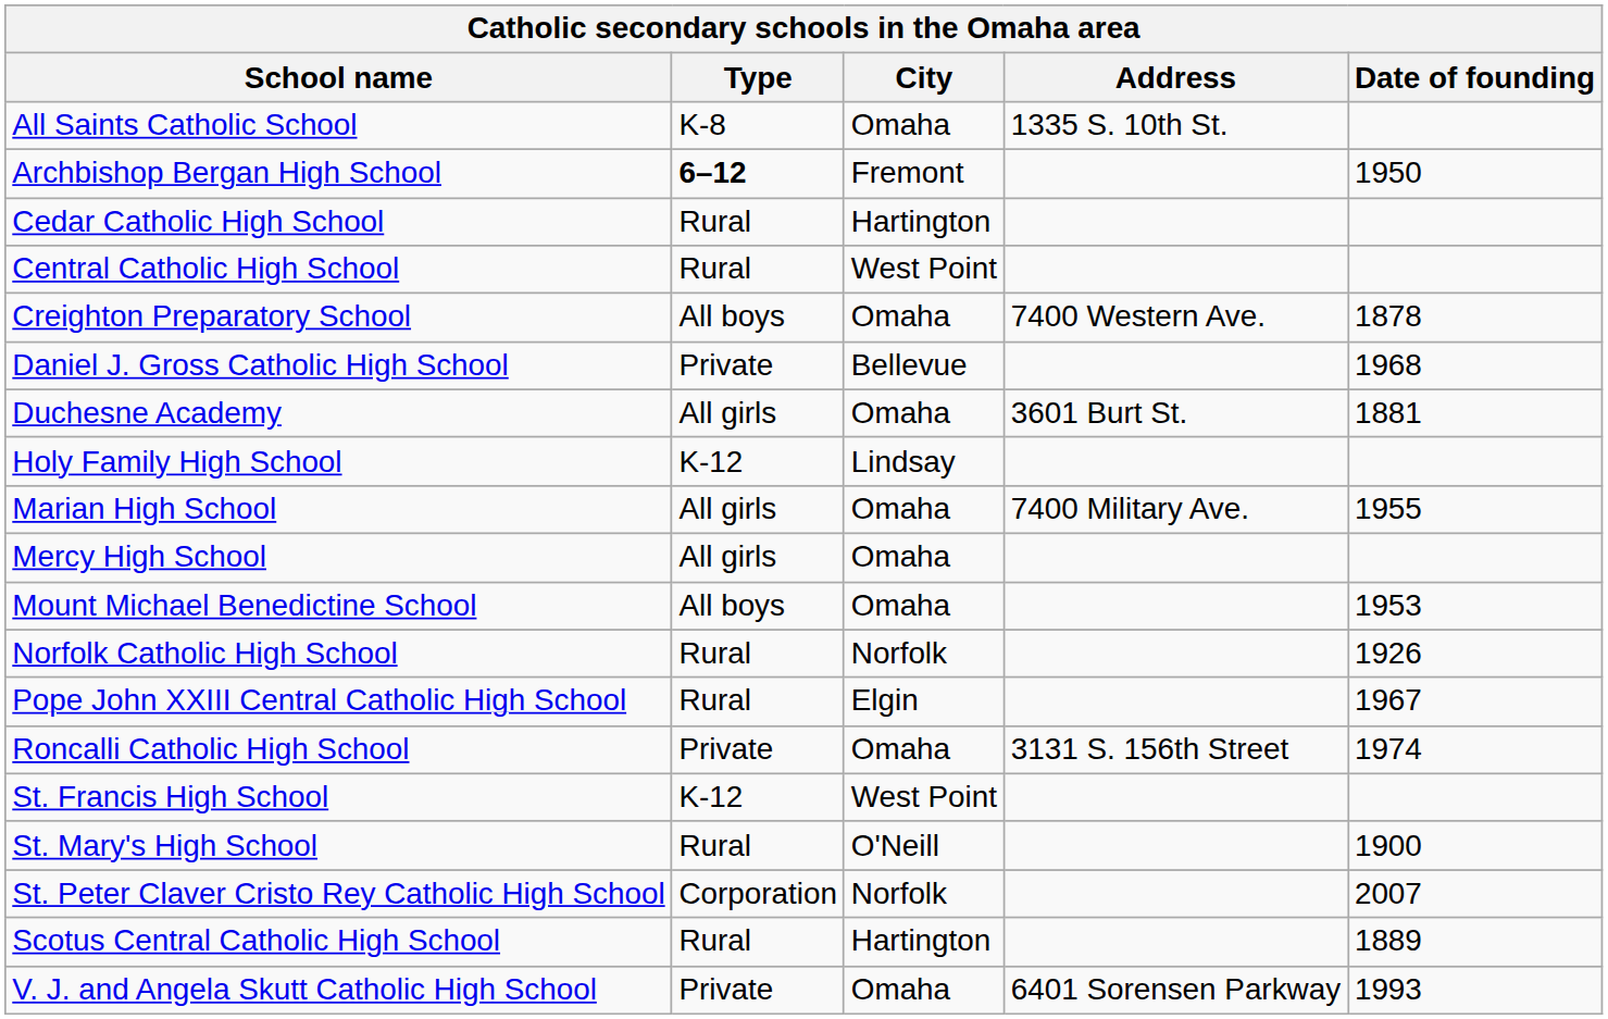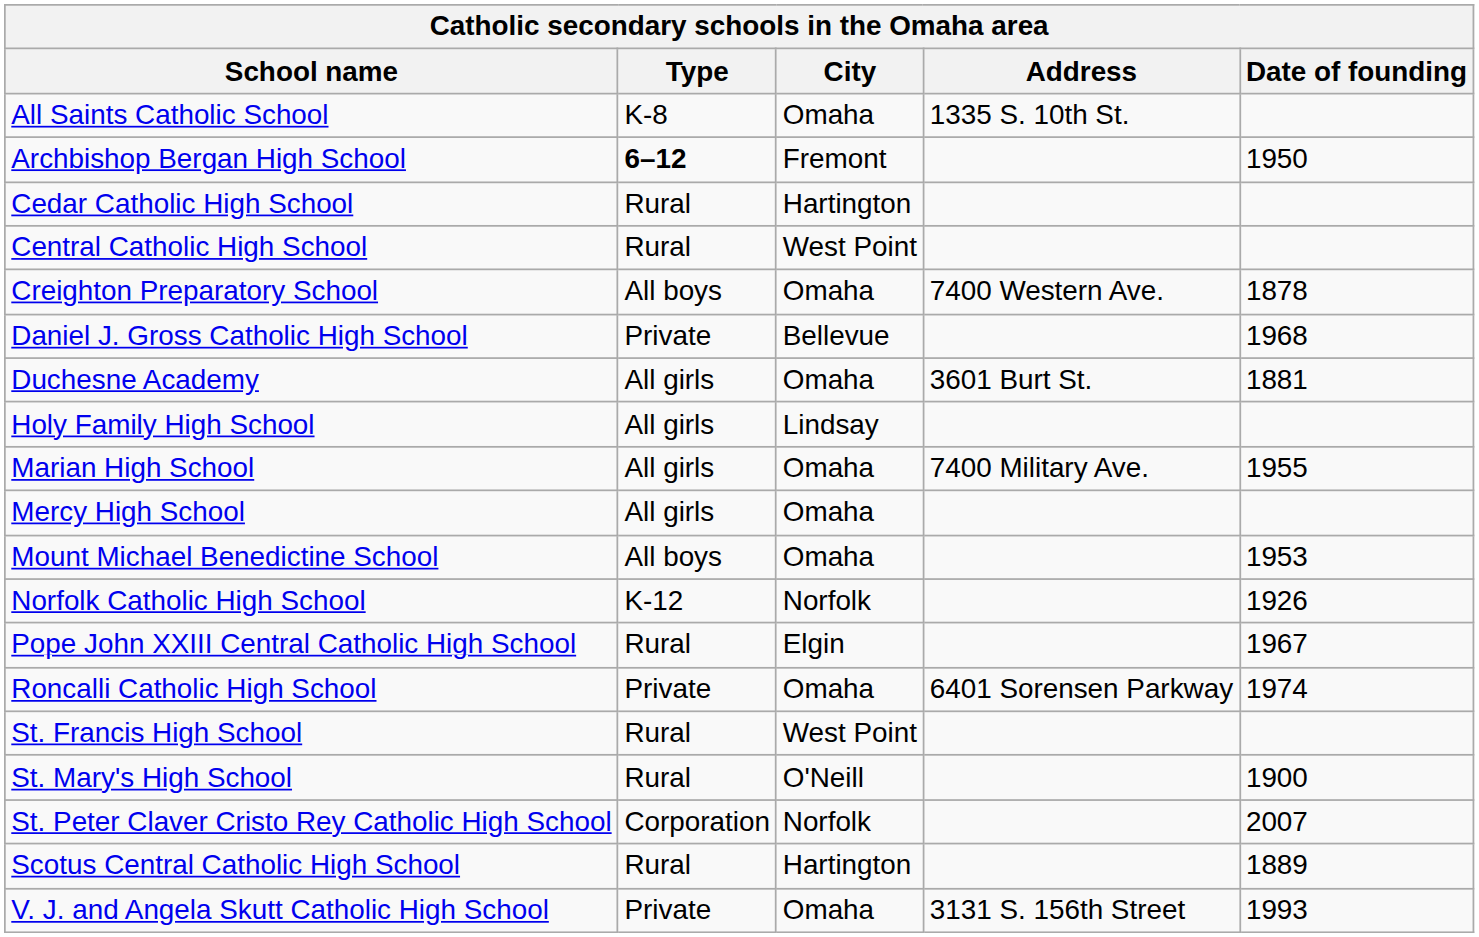 <table class="wikitable">
 <tr>
 <th align="center" colspan="6"><strong>Catholic secondary schools in the Omaha area</strong></th>
 </tr>
 <tr>
 <th>School name</th>
 <th>Type</th>
 <th>City</th>
 <th>Address</th>
 <th>Date of founding</th>
 </tr>
 <tr>
 <td><a href='#'>All Saints Catholic School</a></td>
 <td>K-8</td>
 <td>Omaha</td>
 <td>1335 S. 10th St.</td>
 <td></td>
 </tr>
 <tr>
 <td><a href='#'>Archbishop Bergan High School</a></td>
 <td><strong>6–12</strong></td>
 <td>Fremont</td>
 <td></td>
 <td>1950</td>
 </tr>
 <tr>
 <td><a href='#'>Cedar Catholic High School</a></td>
 <td>Rural</td>
 <td>Hartington</td>
 <td></td>
 <td></td>
 </tr>
 <tr>
 <td><a href='#'>Central Catholic High School</a></td>
 <td>Rural</td>
 <td>West Point</td>
 <td></td>
 <td></td>
 </tr>
 <tr>
 <td><a href='#'>Creighton Preparatory School</a></td>
 <td>All boys</td>
 <td>Omaha</td>
 <td>7400 Western Ave.</td>
 <td>1878</td>
 </tr>
 <tr>
 <td><a href='#'>Daniel J. Gross Catholic High School</a></td>
 <td>Private</td>
 <td>Bellevue</td>
 <td></td>
 <td>1968</td>
 </tr>
 <tr>
 <td><a href='#'>Duchesne Academy</a></td>
 <td>All girls</td>
 <td>Omaha</td>
 <td>3601 Burt St.</td>
 <td>1881</td>
 </tr>
 <tr>
 <td><a href='#'>Holy Family High School</a></td>
-<td>K-12</td>
+<td>All girls</td>
 <td>Lindsay</td>
 <td></td>
 <td></td>
 </tr>
 <tr>
 <td><a href='#'>Marian High School</a></td>
 <td>All girls</td>
 <td>Omaha</td>
 <td>7400 Military Ave.</td>
 <td>1955</td>
 </tr>
 <tr>
 <td><a href='#'>Mercy High School</a></td>
 <td>All girls</td>
 <td>Omaha</td>
 <td></td>
 <td></td>
 </tr>
 <tr>
 <td><a href='#'>Mount Michael Benedictine School</a></td>
 <td>All boys</td>
 <td>Omaha</td>
 <td></td>
 <td>1953</td>
 </tr>
 <tr>
 <td><a href='#'>Norfolk Catholic High School</a></td>
-<td>Rural</td>
+<td>K-12</td>
 <td>Norfolk</td>
 <td></td>
 <td>1926</td>
 </tr>
 <tr>
 <td><a href='#'>Pope John XXIII Central Catholic High School</a></td>
 <td>Rural</td>
 <td>Elgin</td>
 <td></td>
 <td>1967</td>
 </tr>
 <tr>
 <td><a href='#'>Roncalli Catholic High School</a></td>
 <td>Private</td>
 <td>Omaha</td>
-<td>3131 S. 156th Street</td>
+<td>6401 Sorensen Parkway</td>
 <td>1974</td>
 </tr>
 <tr>
 <td><a href='#'>St. Francis High School</a></td>
-<td>K-12</td>
+<td>Rural</td>
 <td>West Point</td>
 <td></td>
 <td></td>
 </tr>
 <tr>
 <td><a href='#'>St. Mary's High School</a></td>
 <td>Rural</td>
 <td>O'Neill</td>
 <td></td>
 <td>1900</td>
 </tr>
 <tr>
 <td><a href='#'>St. Peter Claver Cristo Rey Catholic High School</a></td>
 <td>Corporation</td>
 <td>Norfolk</td>
 <td></td>
 <td>2007</td>
 </tr>
 <tr>
 <td><a href='#'>Scotus Central Catholic High School</a></td>
 <td>Rural</td>
 <td>Hartington</td>
 <td></td>
 <td>1889</td>
 </tr>
 <tr>
 <td><a href='#'>V. J. and Angela Skutt Catholic High School</a></td>
 <td>Private</td>
 <td>Omaha</td>
-<td>6401 Sorensen Parkway</td>
+<td>3131 S. 156th Street</td>
 <td>1993</td>
 </tr>
 </table>
